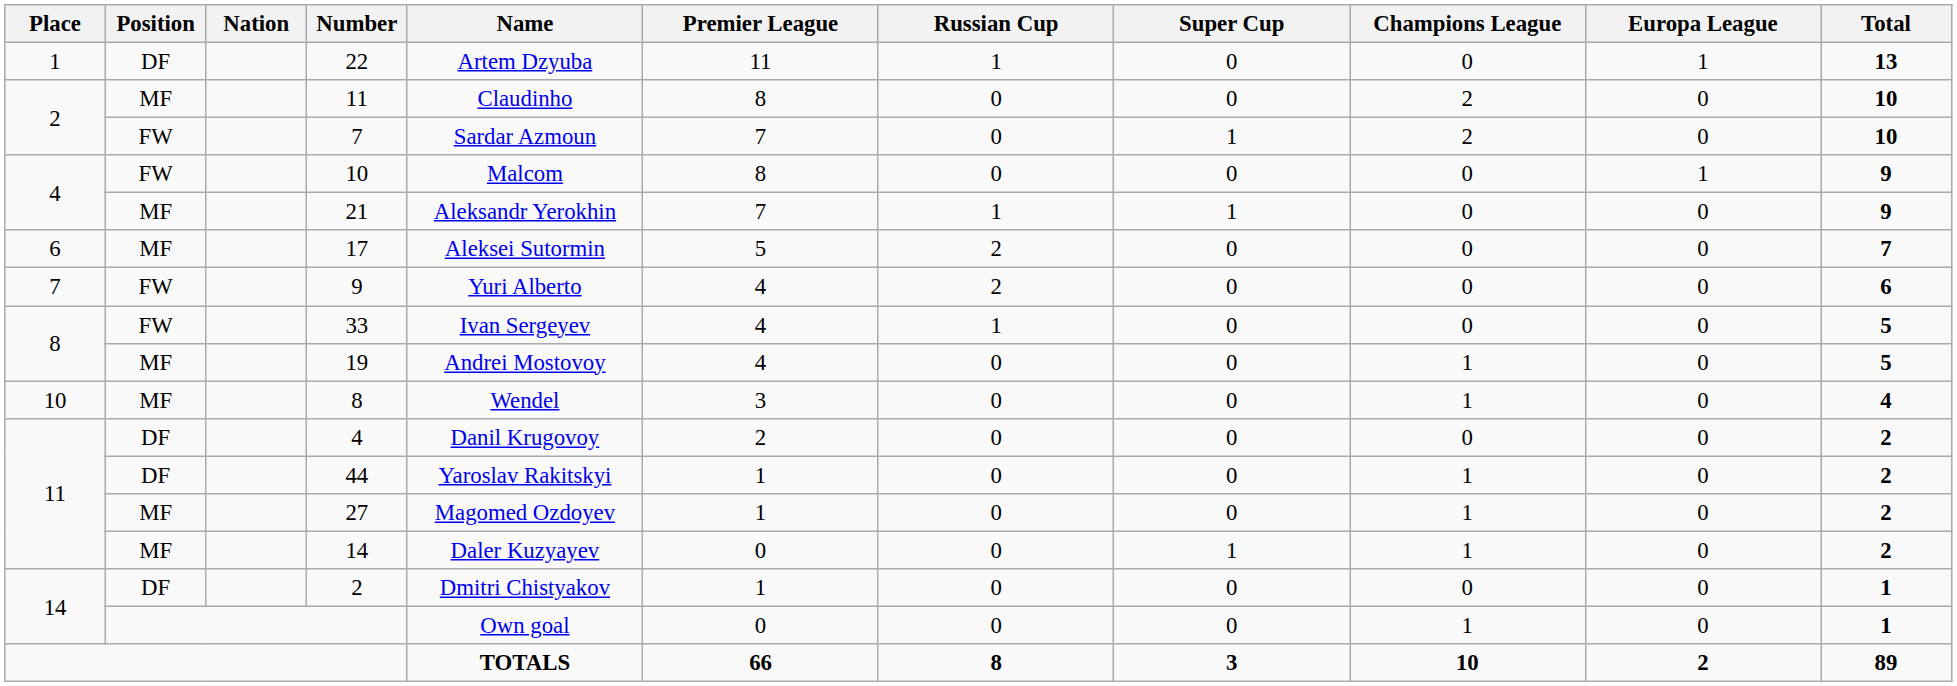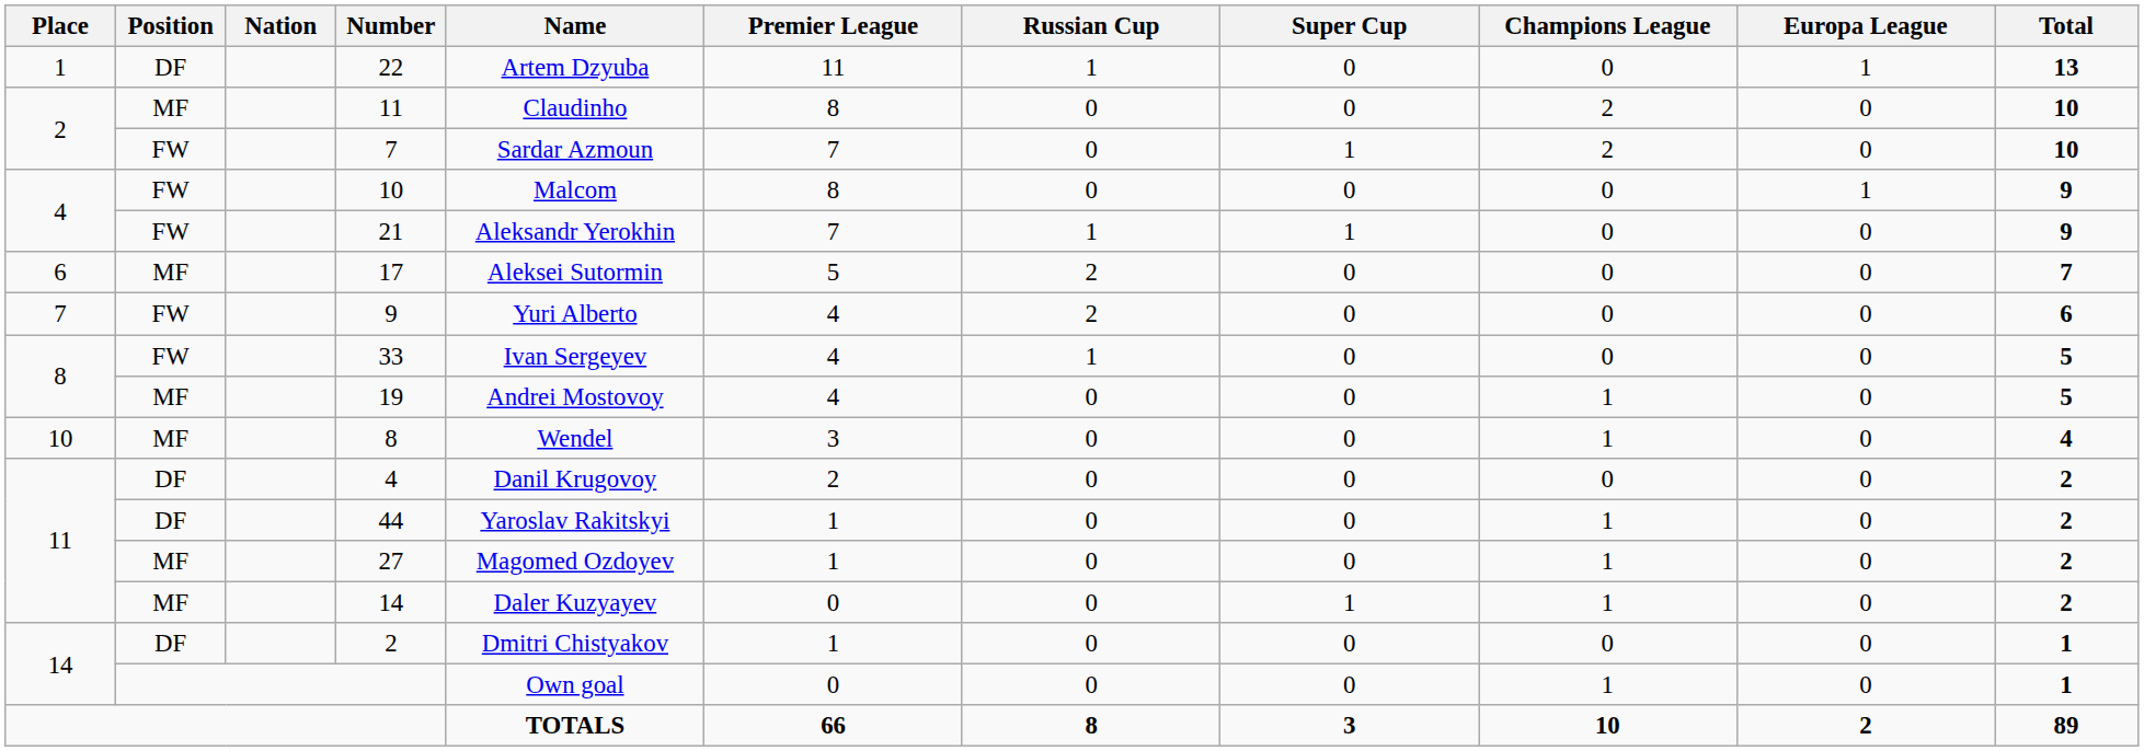 <table class="wikitable" style="font-size: 95%; text-align: center;">
 <tr>
 <th width=60>Place</th>
 <th width=60>Position</th>
 <th width=60>Nation</th>
 <th width=60>Number</th>
 <th width=150>Name</th>
 <th width=150>Premier League</th>
 <th width=150>Russian Cup</th>
 <th width=150>Super Cup</th>
 <th width=150>Champions League</th>
 <th width=150>Europa League</th>
 <th width=80><strong>Total</strong></th>
 </tr>
 <tr>
 <td>1</td>
 <td>DF</td>
 <td></td>
 <td>22</td>
 <td><a href='#'>Artem Dzyuba</a></td>
 <td>11</td>
 <td>1</td>
 <td>0</td>
 <td>0</td>
 <td>1</td>
 <td><strong>13</strong></td>
 </tr>
 <tr>
 <td rowspan="2">2</td>
 <td>MF</td>
 <td></td>
 <td>11</td>
 <td><a href='#'>Claudinho</a></td>
 <td>8</td>
 <td>0</td>
 <td>0</td>
 <td>2</td>
 <td>0</td>
 <td><strong>10</strong></td>
 </tr>
 <tr>
 <td>FW</td>
 <td></td>
 <td>7</td>
 <td><a href='#'>Sardar Azmoun</a></td>
 <td>7</td>
 <td>0</td>
 <td>1</td>
 <td>2</td>
 <td>0</td>
 <td><strong>10</strong></td>
 </tr>
 <tr>
 <td rowspan="2">4</td>
 <td>FW</td>
 <td></td>
 <td>10</td>
 <td><a href='#'>Malcom</a></td>
 <td>8</td>
 <td>0</td>
 <td>0</td>
 <td>0</td>
 <td>1</td>
 <td><strong>9</strong></td>
 </tr>
 <tr>
-<td>MF</td>
+<td>FW</td>
 <td></td>
 <td>21</td>
 <td><a href='#'>Aleksandr Yerokhin</a></td>
 <td>7</td>
 <td>1</td>
 <td>1</td>
 <td>0</td>
 <td>0</td>
 <td><strong>9</strong></td>
 </tr>
 <tr>
 <td>6</td>
 <td>MF</td>
 <td></td>
 <td>17</td>
 <td><a href='#'>Aleksei Sutormin</a></td>
 <td>5</td>
 <td>2</td>
 <td>0</td>
 <td>0</td>
 <td>0</td>
 <td><strong>7</strong></td>
 </tr>
 <tr>
 <td>7</td>
 <td>FW</td>
 <td></td>
 <td>9</td>
 <td><a href='#'>Yuri Alberto</a></td>
 <td>4</td>
 <td>2</td>
 <td>0</td>
 <td>0</td>
 <td>0</td>
 <td><strong>6</strong></td>
 </tr>
 <tr>
 <td rowspan="2">8</td>
 <td>FW</td>
 <td></td>
 <td>33</td>
 <td><a href='#'>Ivan Sergeyev</a></td>
 <td>4</td>
 <td>1</td>
 <td>0</td>
 <td>0</td>
 <td>0</td>
 <td><strong>5</strong></td>
 </tr>
 <tr>
 <td>MF</td>
 <td></td>
 <td>19</td>
 <td><a href='#'>Andrei Mostovoy</a></td>
 <td>4</td>
 <td>0</td>
 <td>0</td>
 <td>1</td>
 <td>0</td>
 <td><strong>5</strong></td>
 </tr>
 <tr>
 <td>10</td>
 <td>MF</td>
 <td></td>
 <td>8</td>
 <td><a href='#'>Wendel</a></td>
 <td>3</td>
 <td>0</td>
 <td>0</td>
 <td>1</td>
 <td>0</td>
 <td><strong>4</strong></td>
 </tr>
 <tr>
 <td rowspan="4">11</td>
 <td>DF</td>
 <td></td>
 <td>4</td>
 <td><a href='#'>Danil Krugovoy</a></td>
 <td>2</td>
 <td>0</td>
 <td>0</td>
 <td>0</td>
 <td>0</td>
 <td><strong>2</strong></td>
 </tr>
 <tr>
 <td>DF</td>
 <td></td>
 <td>44</td>
 <td><a href='#'>Yaroslav Rakitskyi</a></td>
 <td>1</td>
 <td>0</td>
 <td>0</td>
 <td>1</td>
 <td>0</td>
 <td><strong>2</strong></td>
 </tr>
 <tr>
 <td>MF</td>
 <td></td>
 <td>27</td>
 <td><a href='#'>Magomed Ozdoyev</a></td>
 <td>1</td>
 <td>0</td>
 <td>0</td>
 <td>1</td>
 <td>0</td>
 <td><strong>2</strong></td>
 </tr>
 <tr>
 <td>MF</td>
 <td></td>
 <td>14</td>
 <td><a href='#'>Daler Kuzyayev</a></td>
 <td>0</td>
 <td>0</td>
 <td>1</td>
 <td>1</td>
 <td>0</td>
 <td><strong>2</strong></td>
 </tr>
 <tr>
 <td rowspan="2">14</td>
 <td>DF</td>
 <td></td>
 <td>2</td>
 <td><a href='#'>Dmitri Chistyakov</a></td>
 <td>1</td>
 <td>0</td>
 <td>0</td>
 <td>0</td>
 <td>0</td>
 <td><strong>1</strong></td>
 </tr>
 <tr>
 <td colspan="3"></td>
 <td><a href='#'>Own goal</a></td>
 <td>0</td>
 <td>0</td>
 <td>0</td>
 <td>1</td>
 <td>0</td>
 <td><strong>1</strong></td>
 </tr>
 <tr>
 <td colspan="4"></td>
 <td><strong>TOTALS</strong></td>
 <td><strong>66</strong></td>
 <td><strong>8</strong></td>
 <td><strong>3</strong></td>
 <td><strong>10</strong></td>
 <td><strong>2</strong></td>
 <td><strong>89</strong></td>
 </tr>
 </table>
